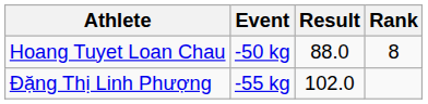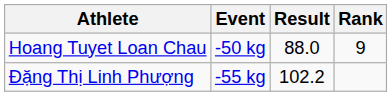 <table class="wikitable">
 <tr>
 <th>Athlete</th>
 <th>Event</th>
 <th>Result</th>
 <th>Rank</th>
 </tr>
 <tr align=center>
 <td align=left><a href='#'>Hoang Tuyet Loan Chau</a></td>
 <td align=left><a href='#'>-50 kg</a></td>
 <td>88.0</td>
-<td>8</td>
+<td>9</td>
 </tr>
 <tr align=center>
 <td align=left><a href='#'>Đặng Thị Linh Phượng</a></td>
 <td align=left><a href='#'>-55 kg</a></td>
-<td>102.0</td>
+<td>102.2</td>
 <td></td>
 </tr>
 </table>
